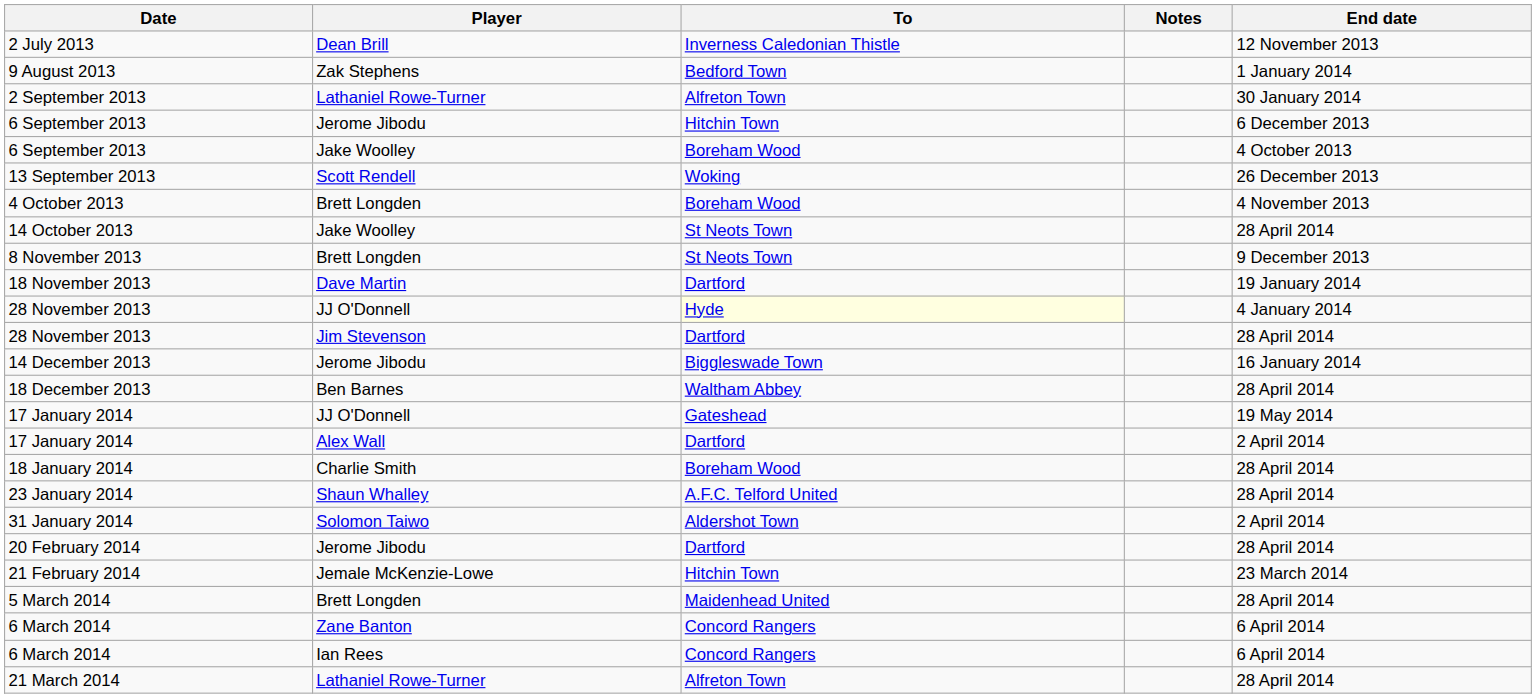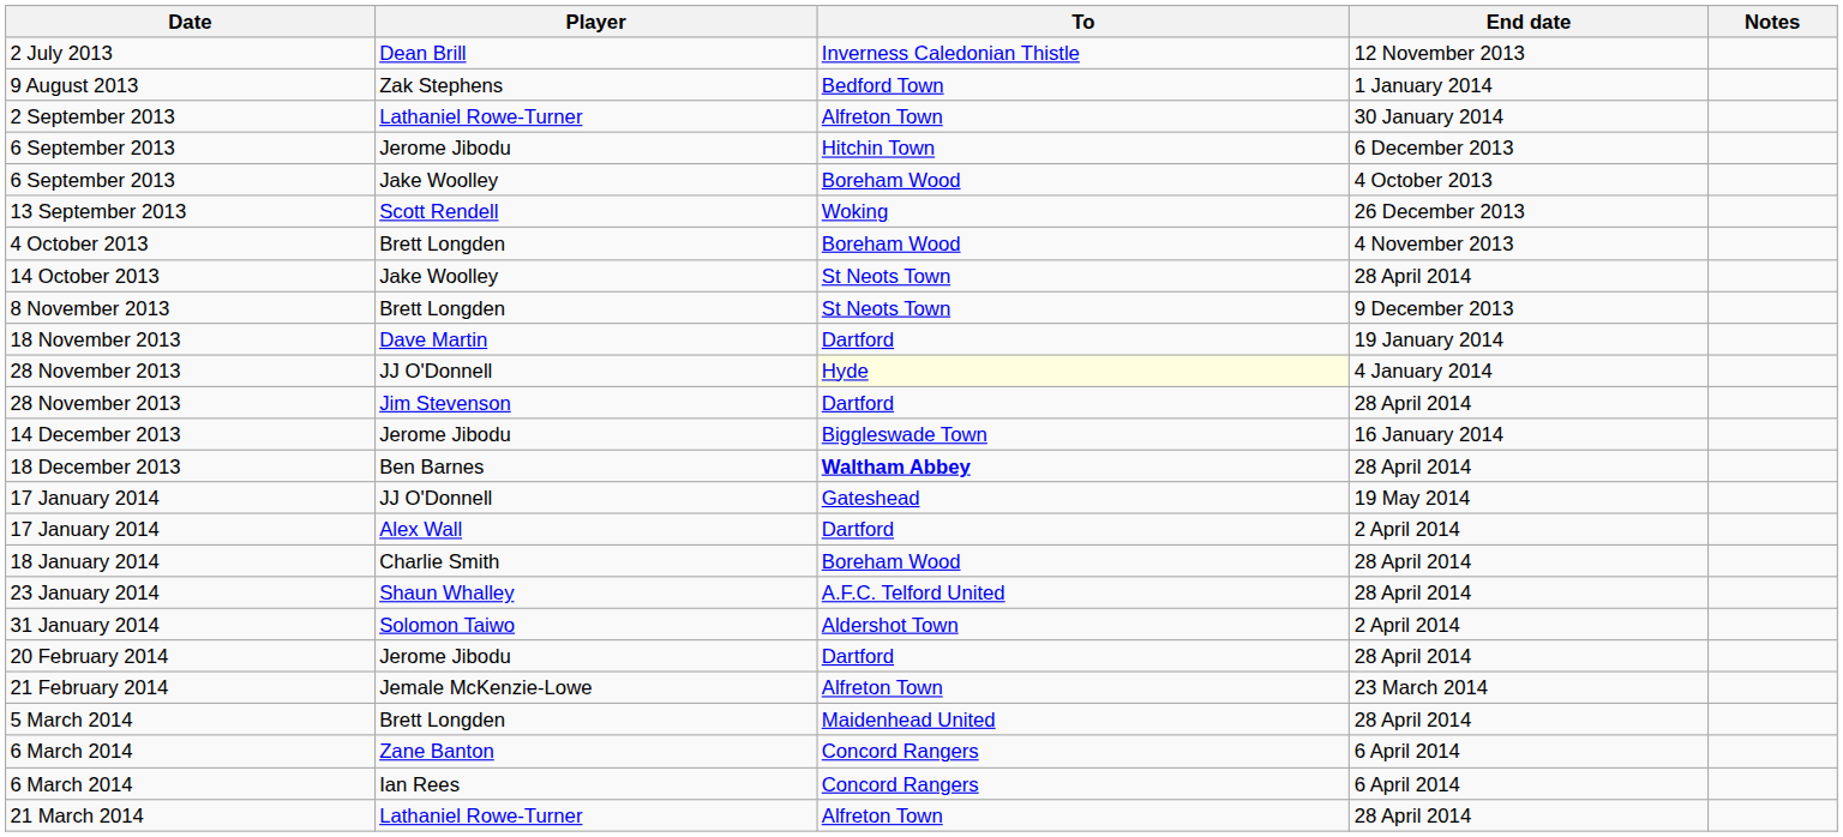 <table class="wikitable" style="text-align:center; font-size:95%;width:70%; text-align:left">
 <tr>
 <th><strong>Date</strong></th>
 <th><strong>Player</strong></th>
 <th><strong>To</strong></th>
+<th><strong>End date</strong></th>
 <th><strong>Notes</strong></th>
-<th><strong>End date</strong></th>
 </tr>
 <tr>
 <td>2 July 2013</td>
 <td> <a href='#'>Dean Brill</a></td>
 <td><a href='#'>Inverness Caledonian Thistle</a></td>
+<td>12 November 2013</td>
 <td style="text-align:center;"></td>
-<td>12 November 2013</td>
 </tr>
 <tr>
 <td>9 August 2013</td>
 <td> Zak Stephens</td>
 <td><a href='#'>Bedford Town</a></td>
+<td>1 January 2014</td>
 <td style="text-align:center;"></td>
-<td>1 January 2014</td>
 </tr>
 <tr>
 <td>2 September 2013</td>
 <td> <a href='#'>Lathaniel Rowe-Turner</a></td>
 <td><a href='#'>Alfreton Town</a></td>
+<td>30 January 2014</td>
 <td style="text-align:center;"></td>
-<td>30 January 2014</td>
 </tr>
 <tr>
 <td>6 September 2013</td>
 <td> Jerome Jibodu</td>
 <td><a href='#'>Hitchin Town</a></td>
+<td>6 December 2013</td>
 <td style="text-align:center;"></td>
-<td>6 December 2013</td>
 </tr>
 <tr>
 <td>6 September 2013</td>
 <td> Jake Woolley</td>
 <td><a href='#'>Boreham Wood</a></td>
+<td>4 October 2013</td>
 <td style="text-align:center;"></td>
-<td>4 October 2013</td>
 </tr>
 <tr>
 <td>13 September 2013</td>
 <td> <a href='#'>Scott Rendell</a></td>
 <td><a href='#'>Woking</a></td>
+<td>26 December 2013</td>
 <td style="text-align:center;"></td>
-<td>26 December 2013</td>
 </tr>
 <tr>
 <td>4 October 2013</td>
 <td> Brett Longden</td>
 <td><a href='#'>Boreham Wood</a></td>
+<td>4 November 2013</td>
 <td style="text-align:center;"></td>
-<td>4 November 2013</td>
 </tr>
 <tr>
 <td>14 October 2013</td>
 <td> Jake Woolley</td>
 <td><a href='#'>St Neots Town</a></td>
+<td>28 April 2014</td>
 <td style="text-align:center;"></td>
-<td>28 April 2014</td>
 </tr>
 <tr>
 <td>8 November 2013</td>
 <td> Brett Longden</td>
 <td><a href='#'>St Neots Town</a></td>
+<td>9 December 2013</td>
 <td style="text-align:center;"></td>
-<td>9 December 2013</td>
 </tr>
 <tr>
 <td>18 November 2013</td>
 <td> <a href='#'>Dave Martin</a></td>
 <td><a href='#'>Dartford</a></td>
+<td>19 January 2014</td>
 <td style="text-align:center;"></td>
-<td>19 January 2014</td>
 </tr>
 <tr>
 <td>28 November 2013</td>
 <td> JJ O'Donnell</td>
 <td style="background: lightyellow;"><a href='#'>Hyde</a></td>
+<td>4 January 2014</td>
 <td style="text-align:center;"></td>
-<td>4 January 2014</td>
 </tr>
 <tr>
 <td>28 November 2013</td>
 <td> <a href='#'>Jim Stevenson</a></td>
 <td><a href='#'>Dartford</a></td>
+<td>28 April 2014</td>
 <td style="text-align:center;"></td>
-<td>28 April 2014</td>
 </tr>
 <tr>
 <td>14 December 2013</td>
 <td> Jerome Jibodu</td>
 <td><a href='#'>Biggleswade Town</a></td>
+<td>16 January 2014</td>
 <td style="text-align:center;"></td>
-<td>16 January 2014</td>
 </tr>
 <tr>
 <td>18 December 2013</td>
 <td> Ben Barnes</td>
-<td><a href='#'>Waltham Abbey</a></td>
+<td><strong><a href='#'>Waltham Abbey</a></strong></td>
+<td>28 April 2014</td>
 <td style="text-align:center;"></td>
-<td>28 April 2014</td>
 </tr>
 <tr>
 <td>17 January 2014</td>
 <td> JJ O'Donnell</td>
 <td><a href='#'>Gateshead</a></td>
+<td>19 May 2014</td>
 <td style="text-align:center;"></td>
-<td>19 May 2014</td>
 </tr>
 <tr>
 <td>17 January 2014</td>
 <td> <a href='#'>Alex Wall</a></td>
 <td><a href='#'>Dartford</a></td>
+<td>2 April 2014</td>
 <td style="text-align:center;"></td>
-<td>2 April 2014</td>
 </tr>
 <tr>
 <td>18 January 2014</td>
 <td> Charlie Smith</td>
 <td><a href='#'>Boreham Wood</a></td>
+<td>28 April 2014</td>
 <td style="text-align:center;"></td>
-<td>28 April 2014</td>
 </tr>
 <tr>
 <td>23 January 2014</td>
 <td> <a href='#'>Shaun Whalley</a></td>
 <td><a href='#'>A.F.C. Telford United</a></td>
+<td>28 April 2014</td>
 <td style="text-align:center;"></td>
-<td>28 April 2014</td>
 </tr>
 <tr>
 <td>31 January 2014</td>
 <td> <a href='#'>Solomon Taiwo</a></td>
 <td><a href='#'>Aldershot Town</a></td>
+<td>2 April 2014</td>
 <td style="text-align:center;"></td>
-<td>2 April 2014</td>
 </tr>
 <tr>
 <td>20 February 2014</td>
 <td> Jerome Jibodu</td>
 <td><a href='#'>Dartford</a></td>
+<td>28 April 2014</td>
 <td style="text-align:center;"></td>
-<td>28 April 2014</td>
 </tr>
 <tr>
 <td>21 February 2014</td>
 <td> Jemale McKenzie-Lowe</td>
-<td><a href='#'>Hitchin Town</a></td>
+<td><a href='#'>Alfreton Town</a></td>
+<td>23 March 2014</td>
 <td style="text-align:center;"></td>
-<td>23 March 2014</td>
 </tr>
 <tr>
 <td>5 March 2014</td>
 <td> Brett Longden</td>
 <td><a href='#'>Maidenhead United</a></td>
+<td>28 April 2014</td>
 <td style="text-align:center;"></td>
-<td>28 April 2014</td>
 </tr>
 <tr>
 <td>6 March 2014</td>
 <td> <a href='#'>Zane Banton</a></td>
 <td><a href='#'>Concord Rangers</a></td>
+<td>6 April 2014</td>
 <td style="text-align:center;"></td>
-<td>6 April 2014</td>
 </tr>
 <tr>
 <td>6 March 2014</td>
 <td> Ian Rees</td>
 <td><a href='#'>Concord Rangers</a></td>
+<td>6 April 2014</td>
 <td style="text-align:center;"></td>
-<td>6 April 2014</td>
 </tr>
 <tr>
 <td>21 March 2014</td>
 <td> <a href='#'>Lathaniel Rowe-Turner</a></td>
 <td><a href='#'>Alfreton Town</a></td>
+<td>28 April 2014</td>
 <td style="text-align:center;"></td>
-<td>28 April 2014</td>
 </tr>
 </table>
